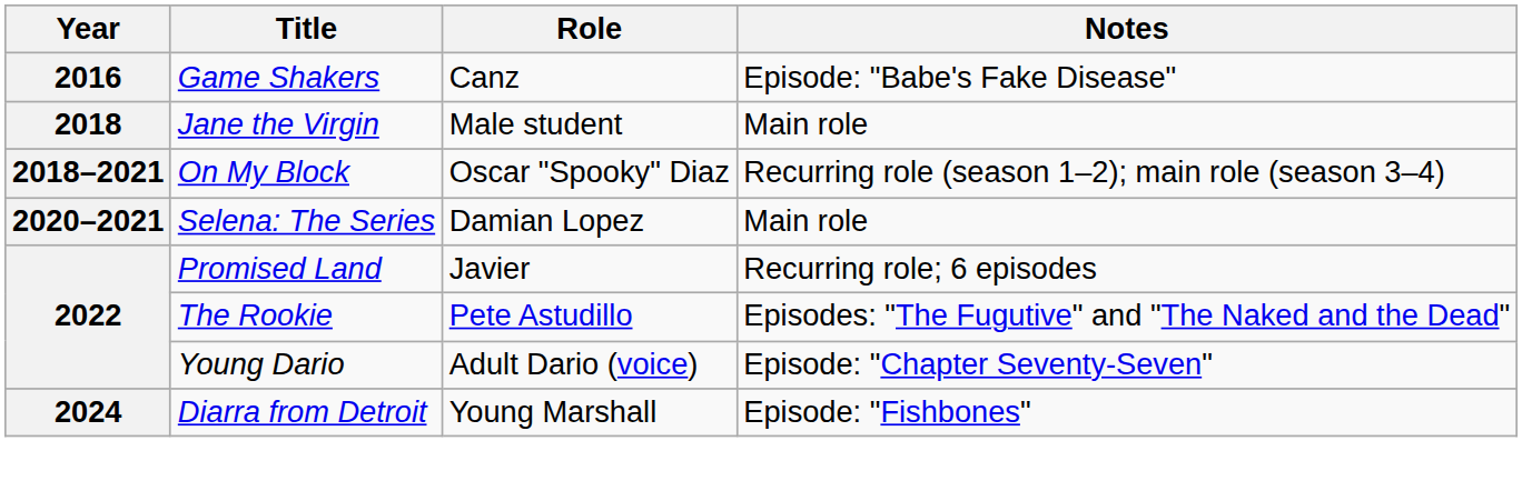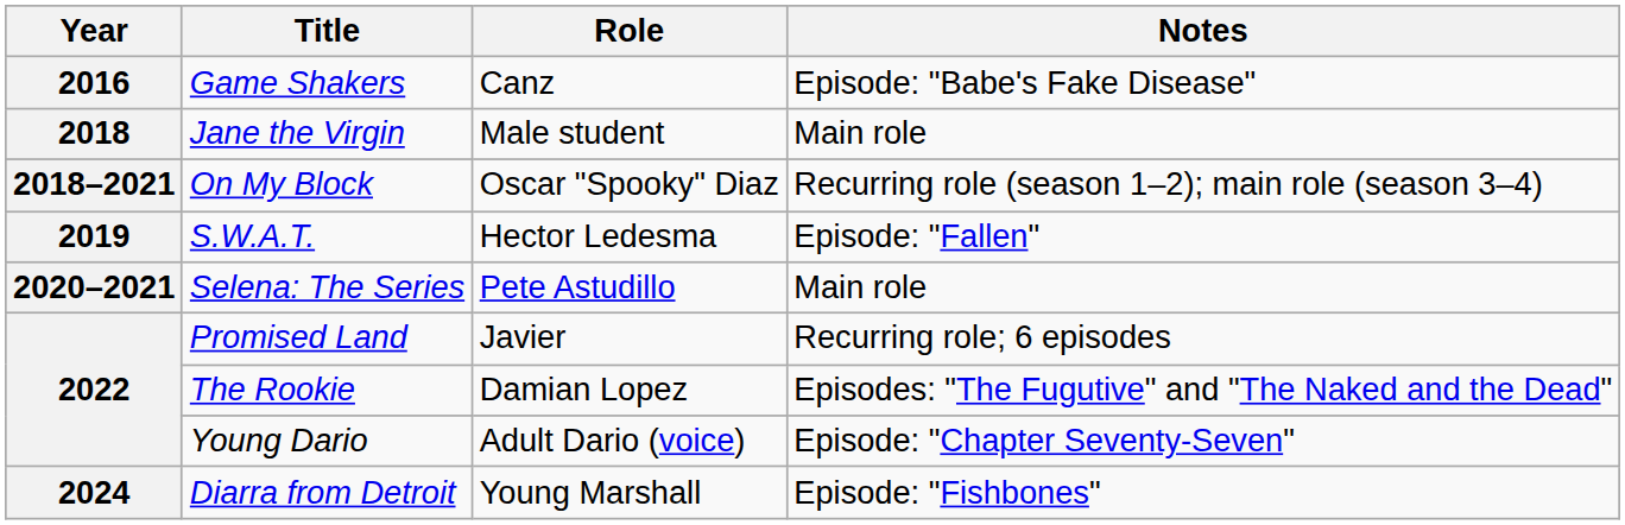 <table class="wikitable plainrowheaders sortable">
 <tr>
 <th scope="col">Year</th>
 <th scope="col">Title</th>
 <th scope="col">Role</th>
 <th scope="col" class="unsortable">Notes</th>
 </tr>
 <tr>
 <th scope="row">2016</th>
 <td><em><a href='#'>Game Shakers</a></em></td>
 <td>Canz</td>
 <td>Episode: "Babe's Fake Disease"</td>
 </tr>
 <tr>
 <th scope="row">2018</th>
 <td><em><a href='#'>Jane the Virgin</a></em></td>
 <td>Male student</td>
 <td>Main role</td>
 </tr>
 <tr>
 <th scope="row">2018–2021</th>
 <td><em><a href='#'>On My Block</a></em></td>
 <td>Oscar "Spooky" Diaz</td>
 <td>Recurring role (season 1–2); main role (season 3–4)</td>
 </tr>
 <tr>
+<th scope="row">2019</th>
+<td><em><a href='#'>S.W.A.T.</a></em></td>
+<td>Hector Ledesma</td>
+<td>Episode: "<a href='#'>Fallen</a>"</td>
+</tr>
+<tr>
 <th scope="row">2020–2021</th>
 <td><em><a href='#'>Selena: The Series</a></em></td>
-<td>Damian Lopez</td>
+<td><a href='#'>Pete Astudillo</a></td>
 <td>Main role</td>
 </tr>
 <tr>
 <th rowspan="3" scope="row">2022</th>
 <td><em><a href='#'>Promised Land</a></em></td>
 <td>Javier</td>
 <td>Recurring role; 6 episodes</td>
 </tr>
 <tr>
 <td><em><a href='#'>The Rookie</a></em></td>
-<td><a href='#'>Pete Astudillo</a></td>
+<td>Damian Lopez</td>
 <td>Episodes: "<a href='#'>The Fugutive</a>" and "<a href='#'>The Naked and the Dead</a>"</td>
 </tr>
 <tr>
 <td><em>Young Dario</em></td>
 <td>Adult Dario (<a href='#'>voice</a>)</td>
 <td>Episode: "<a href='#'>Chapter Seventy-Seven</a>"</td>
 </tr>
 <tr>
 <th scope="row">2024</th>
 <td><em><a href='#'>Diarra from Detroit</a></em></td>
 <td>Young Marshall</td>
 <td>Episode: "<a href='#'>Fishbones</a>"</td>
 </tr>
 </table>
